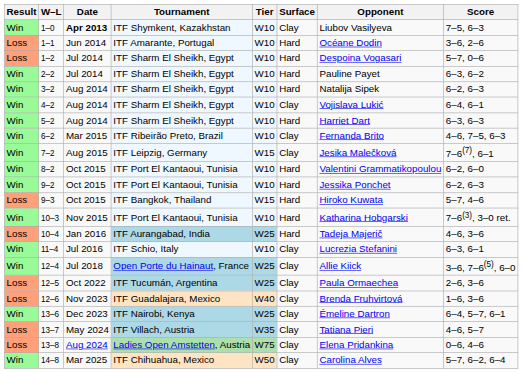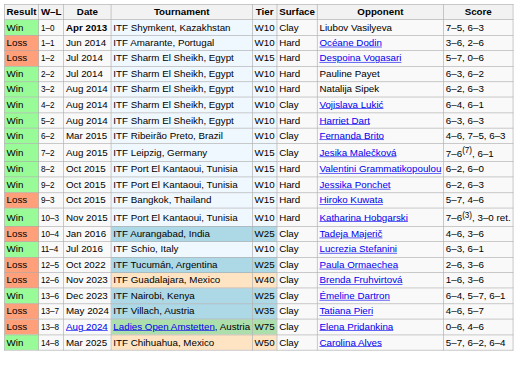 <table class="sortable wikitable">
 <tr>
 <th>Result</th>
 <th class="unsortable">W–L</th>
 <th>Date</th>
 <th>Tournament</th>
 <th>Tier</th>
 <th>Surface</th>
 <th>Opponent</th>
 <th class="unsortable">Score</th>
 </tr>
 <tr>
 <td bgcolor="98FB98">Win</td>
 <td><small>1–0</small></td>
 <td><strong>Apr 2013</strong></td>
 <td style="background:#f0f8ff;">ITF Shymkent, Kazakhstan</td>
 <td style="background:#f0f8ff;">W10</td>
 <td>Clay</td>
 <td> Liubov Vasilyeva</td>
 <td>7–5, 6–3</td>
 </tr>
 <tr>
 <td bgcolor="FFA07A">Loss</td>
 <td><small>1–1</small></td>
 <td>Jun 2014</td>
 <td style="background:#f0f8ff;">ITF Amarante, Portugal</td>
 <td style="background:#f0f8ff;">W10</td>
 <td>Hard</td>
 <td> <a href='#'>Océane Dodin</a></td>
 <td>3–6, 2–6</td>
 </tr>
 <tr>
 <td bgcolor="FFA07A">Loss</td>
 <td><small>1–2</small></td>
 <td>Jul 2014</td>
 <td style="background:#f0f8ff;">ITF Sharm El Sheikh, Egypt</td>
-<td style="background:#f0f8ff;">W10</td>
+<td style="background:#f0f8ff;">W15</td>
 <td>Hard</td>
 <td> <a href='#'>Despoina Vogasari</a></td>
 <td>5–7, 0–6</td>
 </tr>
 <tr>
 <td bgcolor="98FB98">Win</td>
 <td><small>2–2</small></td>
 <td>Jul 2014</td>
 <td style="background:#f0f8ff;">ITF Sharm El Sheikh, Egypt</td>
 <td style="background:#f0f8ff;">W10</td>
 <td>Hard</td>
 <td> Pauline Payet</td>
 <td>6–3, 6–2</td>
 </tr>
 <tr>
 <td bgcolor="98FB98">Win</td>
 <td><small>3–2</small></td>
 <td>Aug 2014</td>
 <td style="background:#f0f8ff;">ITF Sharm El Sheikh, Egypt</td>
 <td style="background:#f0f8ff;">W10</td>
 <td>Hard</td>
 <td> Natalija Sipek</td>
 <td>6–2, 6–3</td>
 </tr>
 <tr>
 <td bgcolor="98FB98">Win</td>
 <td><small>4–2</small></td>
 <td>Aug 2014</td>
 <td style="background:#f0f8ff;">ITF Sharm El Sheikh, Egypt</td>
 <td style="background:#f0f8ff;">W10</td>
 <td>Clay</td>
 <td> <a href='#'>Vojislava Lukić</a></td>
 <td>6–4, 6–1</td>
 </tr>
 <tr>
 <td bgcolor="98FB98">Win</td>
 <td><small>5–2</small></td>
 <td>Aug 2014</td>
 <td style="background:#f0f8ff;">ITF Sharm El Sheikh, Egypt</td>
 <td style="background:#f0f8ff;">W10</td>
 <td>Hard</td>
 <td> <a href='#'>Harriet Dart</a></td>
 <td>6–3, 6–3</td>
 </tr>
 <tr>
 <td bgcolor="98FB98">Win</td>
 <td><small>6–2</small></td>
 <td>Mar 2015</td>
 <td style="background:#f0f8ff;">ITF Ribeirão Preto, Brazil</td>
 <td style="background:#f0f8ff;">W10</td>
 <td>Clay</td>
 <td> <a href='#'>Fernanda Brito</a></td>
 <td>4–6, 7–5, 6–3</td>
 </tr>
 <tr>
 <td bgcolor="98FB98">Win</td>
 <td><small>7–2</small></td>
 <td>Aug 2015</td>
 <td style="background:#f0f8ff;">ITF Leipzig, Germany</td>
 <td style="background:#f0f8ff;">W15</td>
 <td>Clay</td>
 <td> <a href='#'>Jesika Malečková</a></td>
 <td>7–6<sup>(7)</sup>, 6–1</td>
 </tr>
 <tr>
 <td bgcolor="98FB98">Win</td>
 <td><small>8–2</small></td>
 <td>Oct 2015</td>
 <td style="background:#f0f8ff;">ITF Port El Kantaoui, Tunisia</td>
-<td style="background:#f0f8ff;">W10</td>
+<td style="background:#f0f8ff;">W15</td>
 <td>Hard</td>
 <td> <a href='#'>Valentini Grammatikopoulou</a></td>
 <td>6–2, 6–0</td>
 </tr>
 <tr>
 <td bgcolor="98FB98">Win</td>
 <td><small>9–2</small></td>
 <td>Oct 2015</td>
 <td style="background:#f0f8ff;">ITF Port El Kantaoui, Tunisia</td>
 <td style="background:#f0f8ff;">W10</td>
 <td>Hard</td>
 <td> <a href='#'>Jessika Ponchet</a></td>
 <td>6–2, 6–3</td>
 </tr>
 <tr>
 <td bgcolor="FFA07A">Loss</td>
 <td><small>9–3</small></td>
 <td>Oct 2015</td>
 <td style="background:#f0f8ff;">ITF Bangkok, Thailand</td>
 <td style="background:#f0f8ff;">W15</td>
 <td>Hard</td>
 <td> <a href='#'>Hiroko Kuwata</a></td>
 <td>5–7, 4–6</td>
 </tr>
 <tr>
 <td bgcolor="98FB98">Win</td>
 <td><small>10–3</small></td>
 <td>Nov 2015</td>
 <td style="background:#f0f8ff;">ITF Port El Kantaoui, Tunisia</td>
 <td style="background:#f0f8ff;">W10</td>
 <td>Hard</td>
 <td> <a href='#'>Katharina Hobgarski</a></td>
 <td>7–6<sup>(3)</sup>, 3–0 ret.</td>
 </tr>
 <tr>
 <td bgcolor="FFA07A">Loss</td>
 <td><small>10–4</small></td>
 <td>Jan 2016</td>
 <td style="background:lightblue;">ITF Aurangabad, India</td>
 <td style="background:lightblue;">W25</td>
-<td>Hard</td>
+<td>Clay</td>
 <td> <a href='#'>Tadeja Majerič</a></td>
 <td>4–6, 3–6</td>
 </tr>
 <tr>
 <td bgcolor="98FB98">Win</td>
 <td><small>11–4</small></td>
 <td>Jul 2016</td>
 <td style="background:#f0f8ff;">ITF Schio, Italy</td>
 <td style="background:#f0f8ff;">W10</td>
 <td>Clay</td>
 <td> <a href='#'>Lucrezia Stefanini</a></td>
 <td>6–3, 6–1</td>
-</tr>
-<tr>
-<td bgcolor="98FB98">Win</td>
-<td><small>12–4</small></td>
-<td>Jul 2018</td>
-<td style="background:lightblue;"><a href='#'>Open Porte du Hainaut</a>, France</td>
-<td style="background:lightblue;">W25</td>
-<td>Clay</td>
-<td> <a href='#'>Allie Kiick</a></td>
-<td>3–6, 7–6<sup>(5)</sup>, 6–0</td>
 </tr>
 <tr>
 <td bgcolor="ffa07a">Loss</td>
 <td><small>12–5</small></td>
 <td>Oct 2022</td>
 <td style="background:lightblue;">ITF Tucumán, Argentina</td>
 <td style="background:lightblue;">W25</td>
 <td>Clay</td>
 <td> <a href='#'>Paula Ormaechea</a></td>
 <td>2–6, 3–6</td>
 </tr>
 <tr>
 <td bgcolor="ffa07a">Loss</td>
 <td><small>12–6</small></td>
 <td>Nov 2023</td>
 <td style="background:#ffe4c4;">ITF Guadalajara, Mexico</td>
 <td style="background:#ffe4c4;">W40</td>
 <td>Clay</td>
 <td> <a href='#'>Brenda Fruhvirtová</a></td>
 <td>1–6, 3–6</td>
 </tr>
 <tr>
 <td bgcolor="98FB98">Win</td>
 <td><small>13–6</small></td>
 <td>Dec 2023</td>
 <td style="background:lightblue;">ITF Nairobi, Kenya</td>
 <td style="background:lightblue;">W25</td>
 <td>Clay</td>
 <td> <a href='#'>Émeline Dartron</a></td>
 <td>6–4, 5–7, 6–1</td>
 </tr>
 <tr>
 <td bgcolor="ffa07a">Loss</td>
 <td><small>13–7</small></td>
 <td>May 2024</td>
 <td style="background:lightblue;">ITF Villach, Austria</td>
 <td style="background:lightblue;">W35</td>
 <td>Clay</td>
 <td> <a href='#'>Tatiana Pieri</a></td>
 <td>4–6, 5–7</td>
 </tr>
 <tr>
 <td style="background:#ffa07a;">Loss</td>
 <td><small>13–8</small></td>
 <td><a href='#'>Aug 2024</a></td>
 <td style="background:#addfad"><a href='#'>Ladies Open Amstetten</a>, Austria</td>
 <td style="background:#addfad">W75</td>
 <td>Clay</td>
 <td> <a href='#'>Elena Pridankina</a></td>
 <td>0–6, 4–6</td>
 </tr>
 <tr>
 <td bgcolor="98FB98">Win</td>
 <td><small>14–8</small></td>
 <td>Mar 2025</td>
 <td style="background:#ffe4c4;">ITF Chihuahua, Mexico</td>
 <td style="background:#ffe4c4;">W50</td>
 <td>Clay</td>
 <td> <a href='#'>Carolina Alves</a></td>
 <td>5–7, 6–2, 6–4</td>
 </tr>
 </table>
